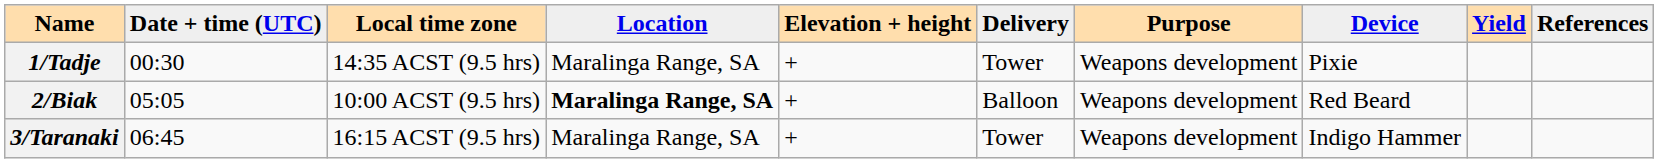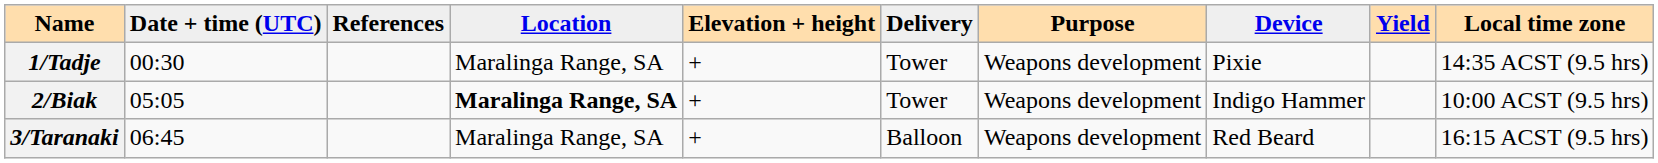 <table class="wikitable sortable" text-align: center;">
 <tr>
 <th style="background:#ffdead;">Name</th>
 <th style="background:#efefef;">Date + time (<a href='#'>UTC</a>)</th>
-<th style="background:#ffdead;">Local time zone</th>
+<th style="background:#efefef;" class="unsortable">References</th>
 <th style="background:#efefef;"><a href='#'>Location</a></th>
 <th style="background:#ffdead;">Elevation + height</th>
 <th style="background:#efefef;">Delivery</th>
 <th style="background:#ffdead;">Purpose</th>
 <th style="background:#efefef;"><a href='#'>Device</a></th>
 <th style="background:#ffdead;"><a href='#'>Yield</a></th>
-<th style="background:#efefef;" class="unsortable">References</th>
+<th style="background:#ffdead;">Local time zone</th>
 </tr>
 <tr>
 <th><em>1/Tadje</em></th>
 <td> 00:30</td>
-<td style="text-align:center;">14:35 ACST (9.5 hrs)</td>
+<td></td>
 <td>Maralinga Range, SA  </td>
 <td> + </td>
 <td>Tower</td>
 <td>Weapons development</td>
 <td>Pixie</td>
 <td style="text-align:center;"></td>
-<td></td>
+<td style="text-align:center;">14:35 ACST (9.5 hrs)</td>
 </tr>
 <tr>
 <th><em>2/Biak</em></th>
 <td> 05:05</td>
+<td></td>
+<td><strong>Maralinga Range, SA  </strong></td>
+<td> + </td>
+<td>Tower</td>
+<td>Weapons development</td>
+<td>Indigo Hammer</td>
+<td style="text-align:center;"></td>
 <td style="text-align:center;">10:00 ACST (9.5 hrs)</td>
-<td><strong>Maralinga Range, SA  </strong></td>
+</tr>
+<tr>
+<th><em>3/Taranaki</em></th>
+<td> 06:45</td>
+<td></td>
+<td>Maralinga Range, SA  </td>
 <td> + </td>
 <td>Balloon</td>
 <td>Weapons development</td>
 <td>Red Beard</td>
 <td style="text-align:center;"></td>
-<td></td>
-</tr>
-<tr>
-<th><em>3/Taranaki</em></th>
-<td> 06:45</td>
 <td style="text-align:center;">16:15 ACST (9.5 hrs)</td>
-<td>Maralinga Range, SA  </td>
-<td> + </td>
-<td>Tower</td>
-<td>Weapons development</td>
-<td>Indigo Hammer</td>
-<td style="text-align:center;"></td>
-<td></td>
 </tr>
 </table>
